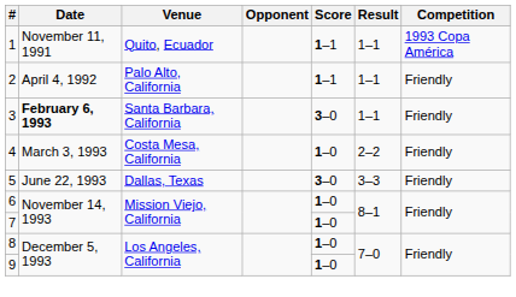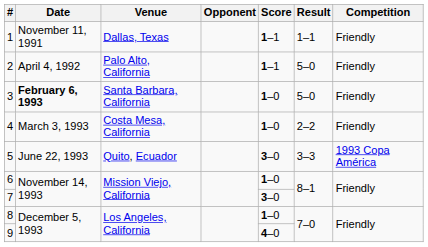 <table class="wikitable collapsible expanded">
 <tr>
 <th>#</th>
 <th>Date</th>
 <th>Venue</th>
 <th>Opponent</th>
 <th>Score</th>
 <th>Result</th>
 <th>Competition</th>
 </tr>
 <tr>
 <td>1</td>
 <td>November 11, 1991</td>
-<td><a href='#'>Quito</a>, <a href='#'>Ecuador</a></td>
+<td><a href='#'>Dallas, Texas</a></td>
 <td></td>
 <td><strong>1</strong>–1</td>
 <td>1–1</td>
-<td><a href='#'>1993 Copa América</a></td>
+<td>Friendly</td>
 </tr>
 <tr>
 <td>2</td>
 <td>April 4, 1992</td>
 <td><a href='#'>Palo Alto, California</a></td>
 <td></td>
 <td><strong>1</strong>–1</td>
-<td>1–1</td>
+<td>5–0</td>
 <td>Friendly</td>
 </tr>
 <tr>
 <td>3</td>
 <td><strong>February 6, 1993</strong></td>
 <td><a href='#'>Santa Barbara, California</a></td>
 <td></td>
-<td><strong>3</strong>–0</td>
-<td>1–1</td>
+<td><strong>1</strong>–0</td>
+<td>5–0</td>
 <td>Friendly</td>
 </tr>
 <tr>
 <td>4</td>
 <td>March 3, 1993</td>
 <td><a href='#'>Costa Mesa, California</a></td>
 <td></td>
 <td><strong>1</strong>–0</td>
 <td>2–2</td>
 <td>Friendly</td>
 </tr>
 <tr>
 <td>5</td>
 <td>June 22, 1993</td>
-<td><a href='#'>Dallas, Texas</a></td>
+<td><a href='#'>Quito</a>, <a href='#'>Ecuador</a></td>
 <td></td>
 <td><strong>3</strong>–0</td>
 <td>3–3</td>
-<td>Friendly</td>
+<td><a href='#'>1993 Copa América</a></td>
 </tr>
 <tr>
 <td>6</td>
 <td rowspan=2>November 14, 1993</td>
 <td rowspan=2><a href='#'>Mission Viejo, California</a></td>
 <td rowspan=2></td>
 <td><strong>1</strong>–0</td>
 <td rowspan=2>8–1</td>
 <td rowspan=2>Friendly</td>
 </tr>
 <tr>
 <td>7</td>
-<td><strong>1</strong>–0</td>
+<td><strong>3</strong>–0</td>
 </tr>
 <tr>
 <td>8</td>
 <td rowspan=2>December 5, 1993</td>
 <td rowspan=2><a href='#'>Los Angeles, California</a></td>
 <td rowspan=2></td>
 <td><strong>1</strong>–0</td>
 <td rowspan=2>7–0</td>
 <td rowspan=2>Friendly</td>
 </tr>
 <tr>
 <td>9</td>
-<td><strong>1</strong>–0</td>
+<td><strong>4</strong>–0</td>
 </tr>
 </table>
